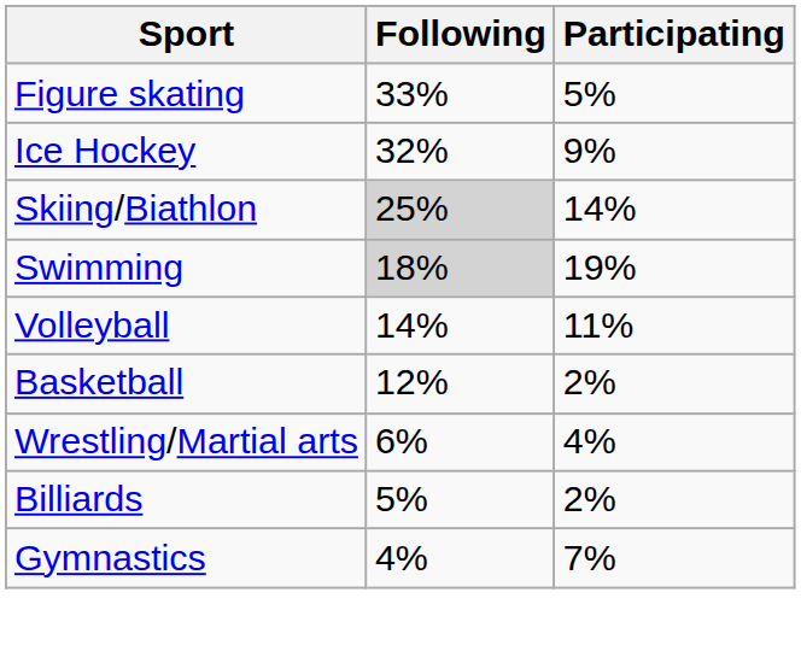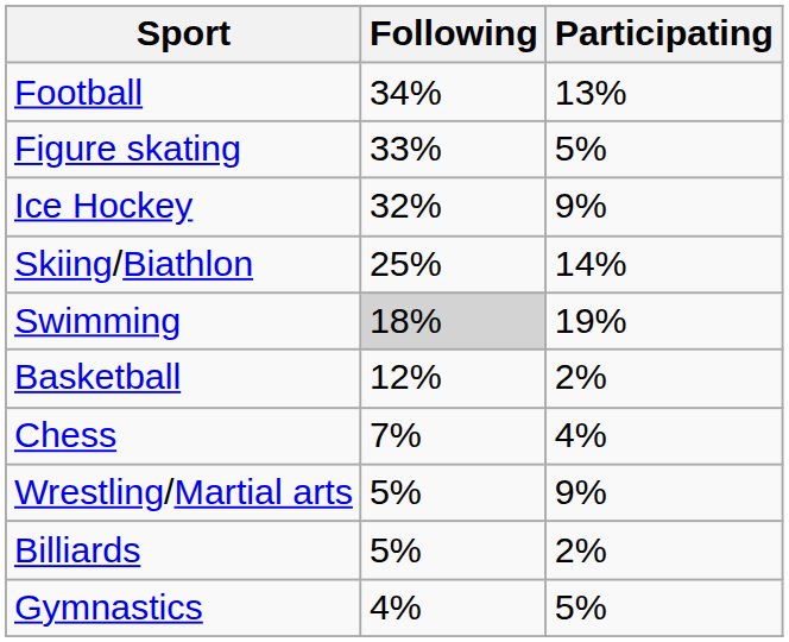 <table class="wikitable">
 <tr>
 <th>Sport</th>
 <th>Following</th>
 <th>Participating</th>
+</tr>
+<tr>
+<td><a href='#'>Football</a></td>
+<td>34%</td>
+<td>13%</td>
 </tr>
 <tr>
 <td><a href='#'>Figure skating</a></td>
 <td>33%</td>
 <td>5%</td>
 </tr>
 <tr>
 <td><a href='#'>Ice Hockey</a></td>
 <td>32%</td>
 <td>9%</td>
 </tr>
 <tr>
 <td><a href='#'>Skiing</a>/<a href='#'>Biathlon</a></td>
-<td style="background: lightgrey;">25%</td>
+<td>25%</td>
 <td>14%</td>
 </tr>
 <tr>
 <td><a href='#'>Swimming</a></td>
 <td style="background: lightgrey;">18%</td>
 <td>19%</td>
 </tr>
 <tr>
-<td><a href='#'>Volleyball</a></td>
-<td>14%</td>
-<td>11%</td>
-</tr>
-<tr>
 <td><a href='#'>Basketball</a></td>
 <td>12%</td>
 <td>2%</td>
 </tr>
 <tr>
+<td><a href='#'>Chess</a></td>
+<td>7%</td>
+<td>4%</td>
+</tr>
+<tr>
 <td><a href='#'>Wrestling</a>/<a href='#'>Martial arts</a></td>
-<td>6%</td>
-<td>4%</td>
+<td>5%</td>
+<td>9%</td>
 </tr>
 <tr>
 <td><a href='#'>Billiards</a></td>
 <td>5%</td>
 <td>2%</td>
 </tr>
 <tr>
 <td><a href='#'>Gymnastics</a></td>
 <td>4%</td>
-<td>7%</td>
+<td>5%</td>
 </tr>
 </table>
